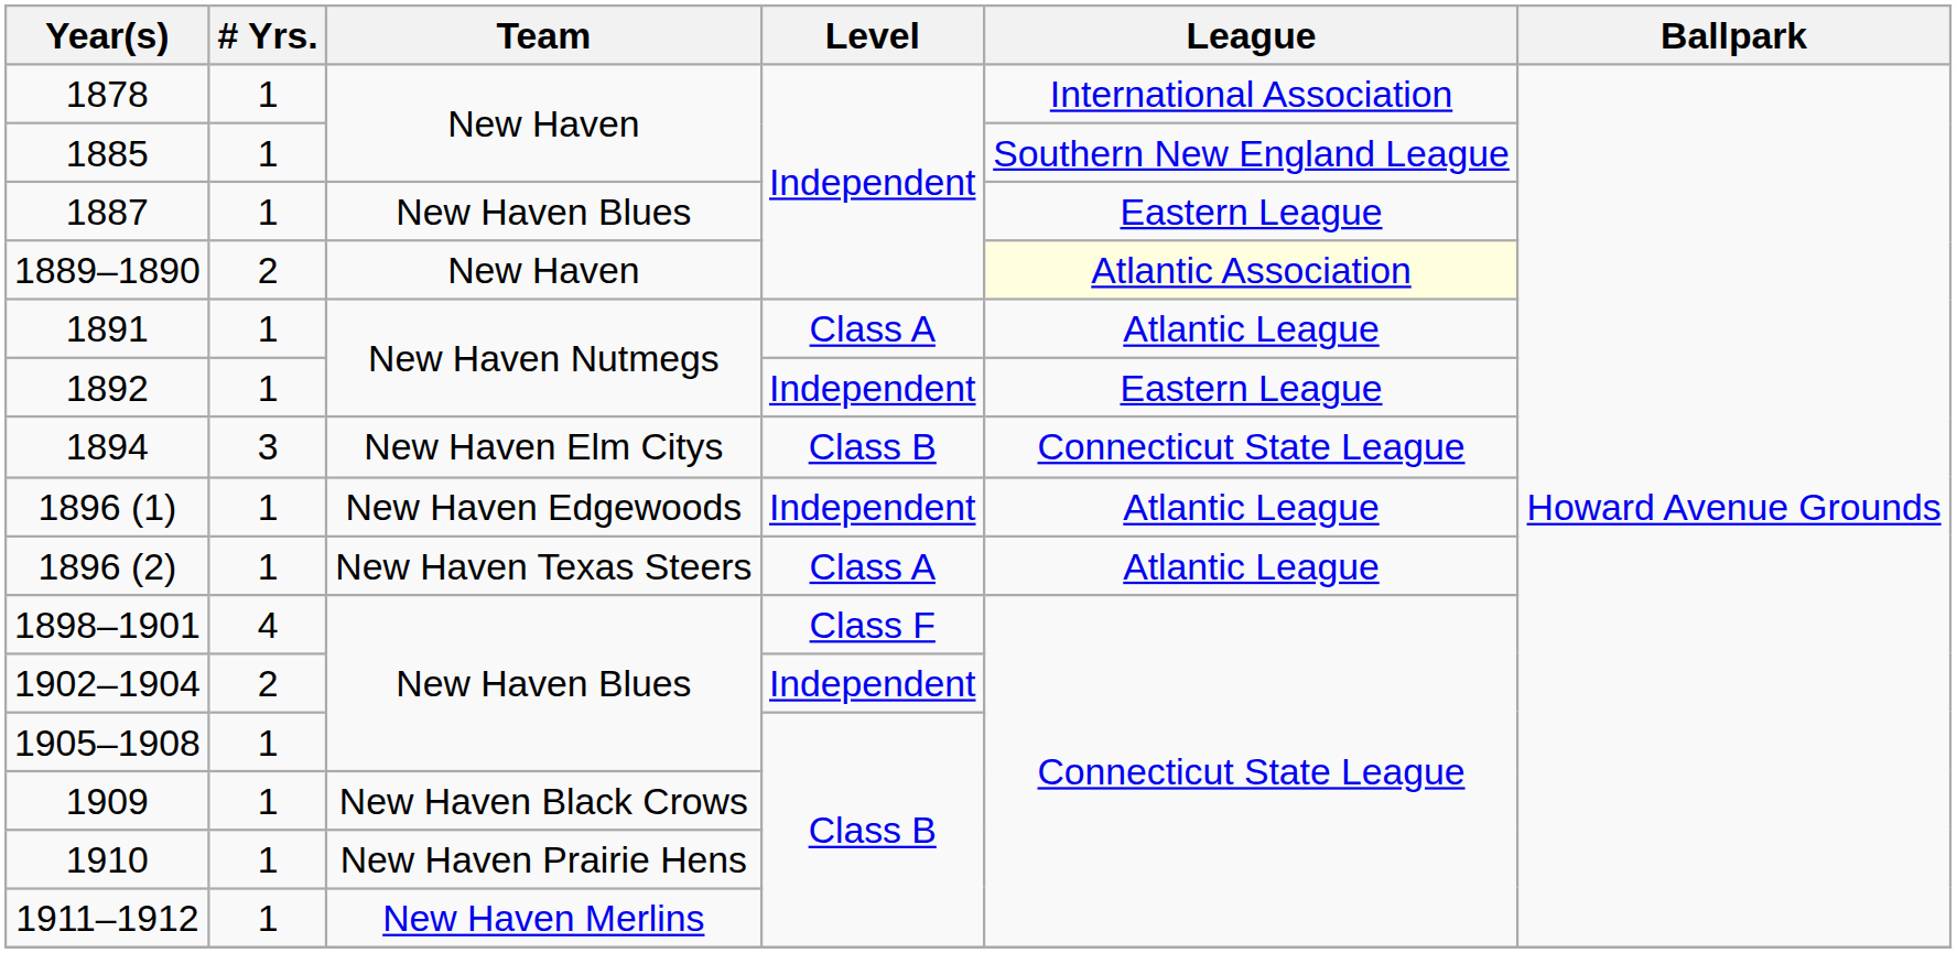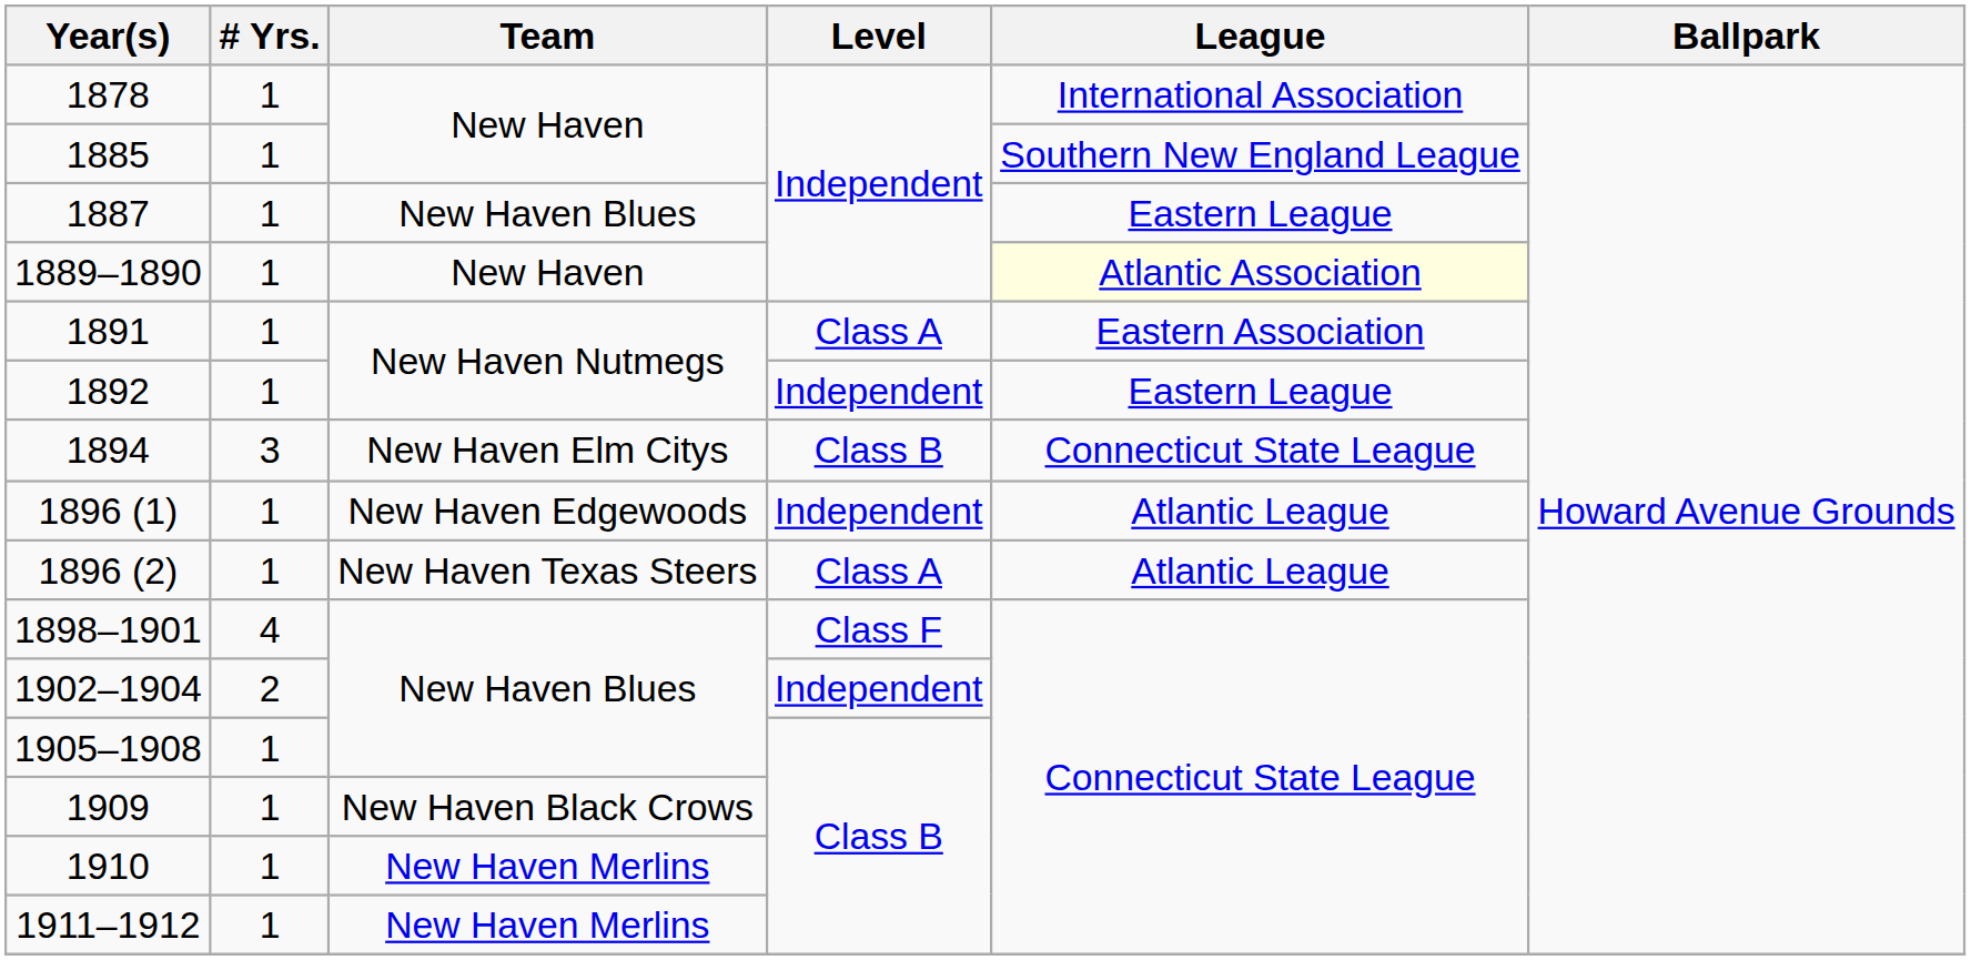 <table class="wikitable" style="text-align:center; font-size: 95%;">
 <tr>
 <th>Year(s)</th>
 <th># Yrs.</th>
 <th>Team</th>
 <th>Level</th>
 <th>League</th>
 <th>Ballpark</th>
 </tr>
 <tr align=center>
 <td>1878</td>
 <td>1</td>
 <td rowspan=2>New Haven</td>
 <td rowspan=4><a href='#'>Independent</a></td>
 <td><a href='#'>International Association</a></td>
 <td rowspan=15><a href='#'>Howard Avenue Grounds</a></td>
 </tr>
 <tr align=center>
 <td>1885</td>
 <td>1</td>
 <td><a href='#'>Southern New England League</a></td>
 </tr>
 <tr align=center>
 <td>1887</td>
 <td>1</td>
 <td>New Haven Blues</td>
 <td><a href='#'>Eastern League</a></td>
 </tr>
 <tr align=center>
 <td>1889–1890</td>
-<td>2</td>
+<td>1</td>
 <td>New Haven</td>
 <td style="background: lightyellow;"><a href='#'>Atlantic Association</a></td>
 </tr>
 <tr align=center>
 <td>1891</td>
 <td>1</td>
 <td rowspan=2>New Haven Nutmegs</td>
 <td><a href='#'>Class A</a></td>
-<td><a href='#'>Atlantic League</a></td>
+<td><a href='#'>Eastern Association</a></td>
 </tr>
 <tr align=center>
 <td>1892</td>
 <td>1</td>
 <td><a href='#'>Independent</a></td>
 <td><a href='#'>Eastern League</a></td>
 </tr>
 <tr align=center>
 <td>1894</td>
 <td>3</td>
 <td>New Haven Elm Citys</td>
 <td><a href='#'>Class B</a></td>
 <td><a href='#'>Connecticut State League</a></td>
 </tr>
 <tr align=center>
 <td>1896 (1)</td>
 <td>1</td>
 <td>New Haven Edgewoods</td>
 <td><a href='#'>Independent</a></td>
 <td><a href='#'>Atlantic League</a></td>
 </tr>
 <tr align=center>
 <td>1896 (2)</td>
 <td>1</td>
 <td>New Haven Texas Steers</td>
 <td><a href='#'>Class A</a></td>
 <td><a href='#'>Atlantic League</a></td>
 </tr>
 <tr align=center>
 <td>1898–1901</td>
 <td>4</td>
 <td rowspan=3>New Haven Blues</td>
 <td><a href='#'>Class F</a></td>
 <td rowspan=6><a href='#'>Connecticut State League</a></td>
 </tr>
 <tr align=center>
 <td>1902–1904</td>
 <td>2</td>
 <td><a href='#'>Independent</a></td>
 </tr>
 <tr align=center>
 <td>1905–1908</td>
 <td>1</td>
 <td rowspan=4><a href='#'>Class B</a></td>
 </tr>
 <tr align=center>
 <td>1909</td>
 <td>1</td>
 <td>New Haven Black Crows</td>
 </tr>
 <tr align=center>
 <td>1910</td>
 <td>1</td>
-<td>New Haven Prairie Hens</td>
+<td><a href='#'>New Haven Merlins</a></td>
 </tr>
 <tr align=center>
 <td>1911–1912</td>
 <td>1</td>
 <td><a href='#'>New Haven Merlins</a></td>
 </tr>
 <tr align=center>
 </tr>
 </table>
